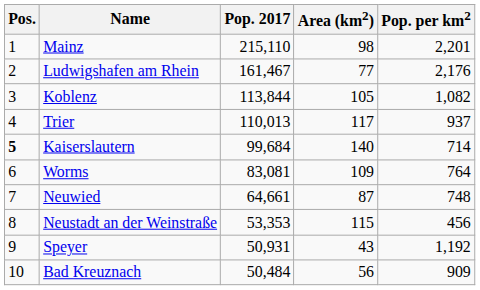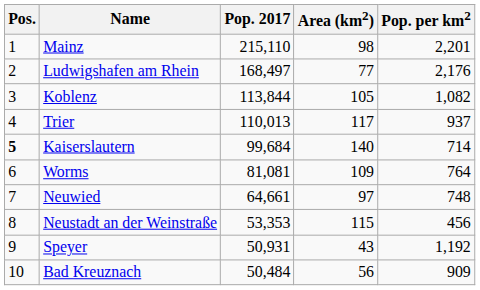 <table class="wikitable sortable">
 <tr>
 <th align="center" bgcolor="#bbffbb">Pos.</th>
 <th align="center" bgcolor="#bbffbb">Name</th>
 <th align="center" bgcolor="#bbffbb">Pop. 2017</th>
 <th align="center" bgcolor="#bbffbb">Area (km<sup>2</sup>)</th>
 <th align="center" bgcolor="#bbffbb">Pop. per km<sup>2</sup></th>
 </tr>
 <tr style="text-align:right;">
 <td style="text-align:left;">1</td>
 <td style="text-align:left;"><a href='#'>Mainz</a></td>
 <td>215,110</td>
 <td>98</td>
 <td>2,201</td>
 </tr>
 <tr style="text-align:right;">
 <td style="text-align:left;">2</td>
 <td style="text-align:left;"><a href='#'>Ludwigshafen am Rhein</a></td>
-<td>161,467</td>
+<td>168,497</td>
 <td>77</td>
 <td>2,176</td>
 </tr>
 <tr style="text-align:right;">
 <td style="text-align:left;">3</td>
 <td style="text-align:left;"><a href='#'>Koblenz</a></td>
 <td>113,844</td>
 <td>105</td>
 <td>1,082</td>
 </tr>
 <tr style="text-align:right;">
 <td style="text-align:left;">4</td>
 <td style="text-align:left;"><a href='#'>Trier</a></td>
 <td>110,013</td>
 <td>117</td>
 <td>937</td>
 </tr>
 <tr style="text-align:right;">
 <td style="text-align:left;"><strong>5</strong></td>
 <td style="text-align:left;"><a href='#'>Kaiserslautern</a></td>
 <td>99,684</td>
 <td>140</td>
 <td>714</td>
 </tr>
 <tr style="text-align:right;">
 <td style="text-align:left;">6</td>
 <td style="text-align:left;"><a href='#'>Worms</a></td>
-<td>83,081</td>
+<td>81,081</td>
 <td>109</td>
 <td>764</td>
 </tr>
 <tr style="text-align:right;">
 <td style="text-align:left;">7</td>
 <td style="text-align:left;"><a href='#'>Neuwied</a></td>
 <td>64,661</td>
-<td>87</td>
+<td>97</td>
 <td>748</td>
 </tr>
 <tr style="text-align:right;">
 <td style="text-align:left;">8</td>
 <td style="text-align:left;"><a href='#'>Neustadt an der Weinstraße</a></td>
 <td>53,353</td>
 <td>115</td>
 <td>456</td>
 </tr>
 <tr style="text-align:right;">
 <td style="text-align:left;">9</td>
 <td style="text-align:left;"><a href='#'>Speyer</a></td>
 <td>50,931</td>
 <td>43</td>
 <td>1,192</td>
 </tr>
 <tr style="text-align:right;">
 <td style="text-align:left;">10</td>
 <td style="text-align:left;"><a href='#'>Bad Kreuznach</a></td>
 <td>50,484</td>
 <td>56</td>
 <td>909</td>
 </tr>
 </table>
